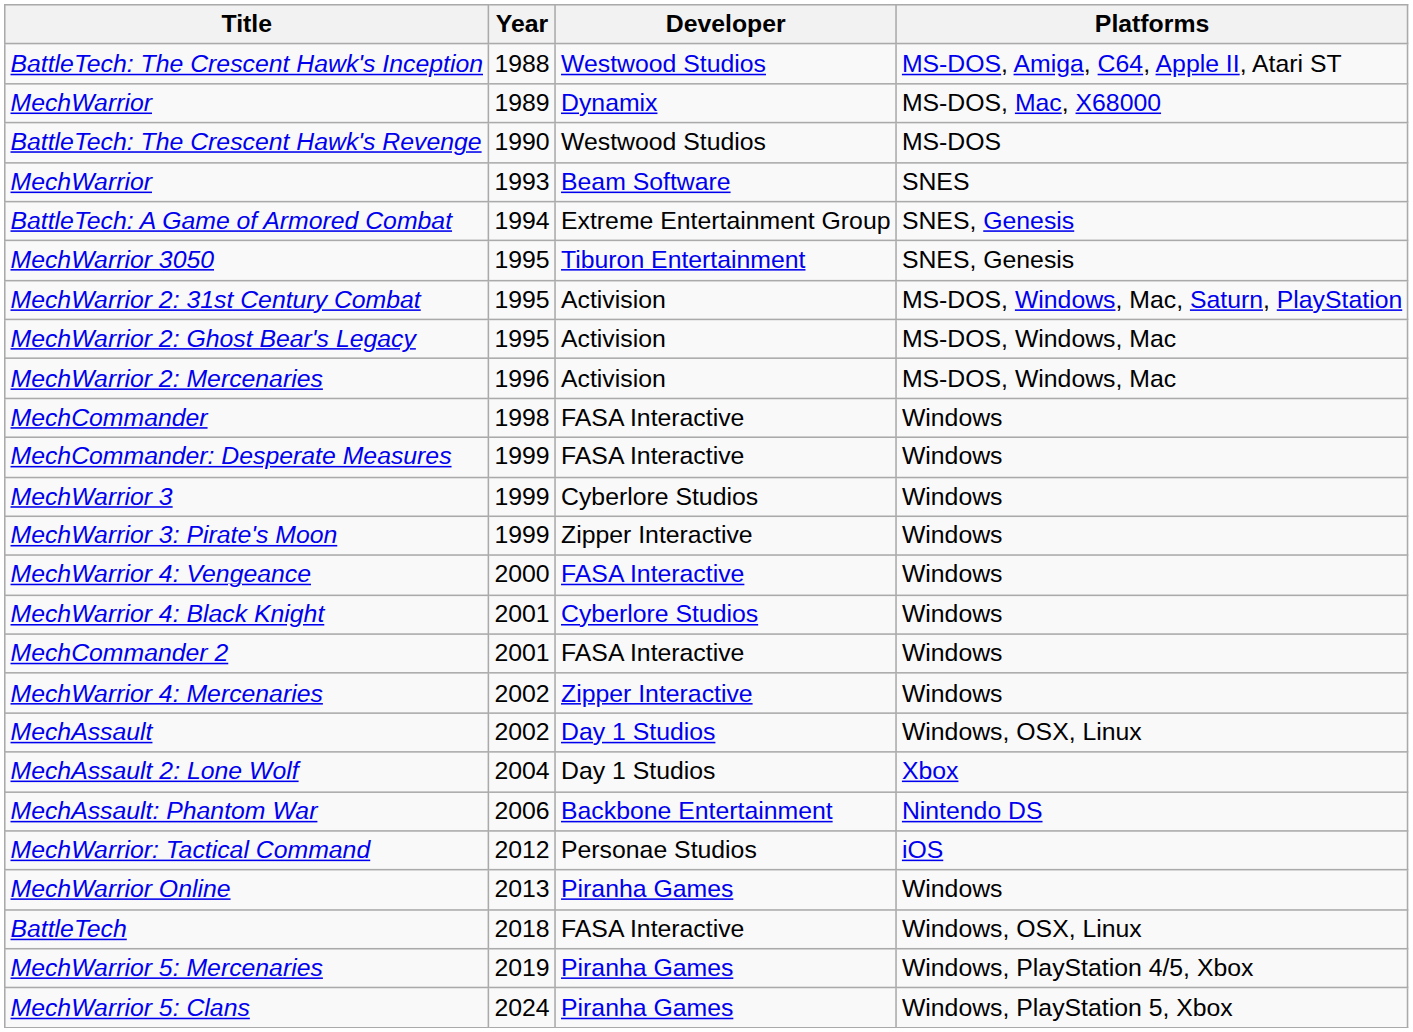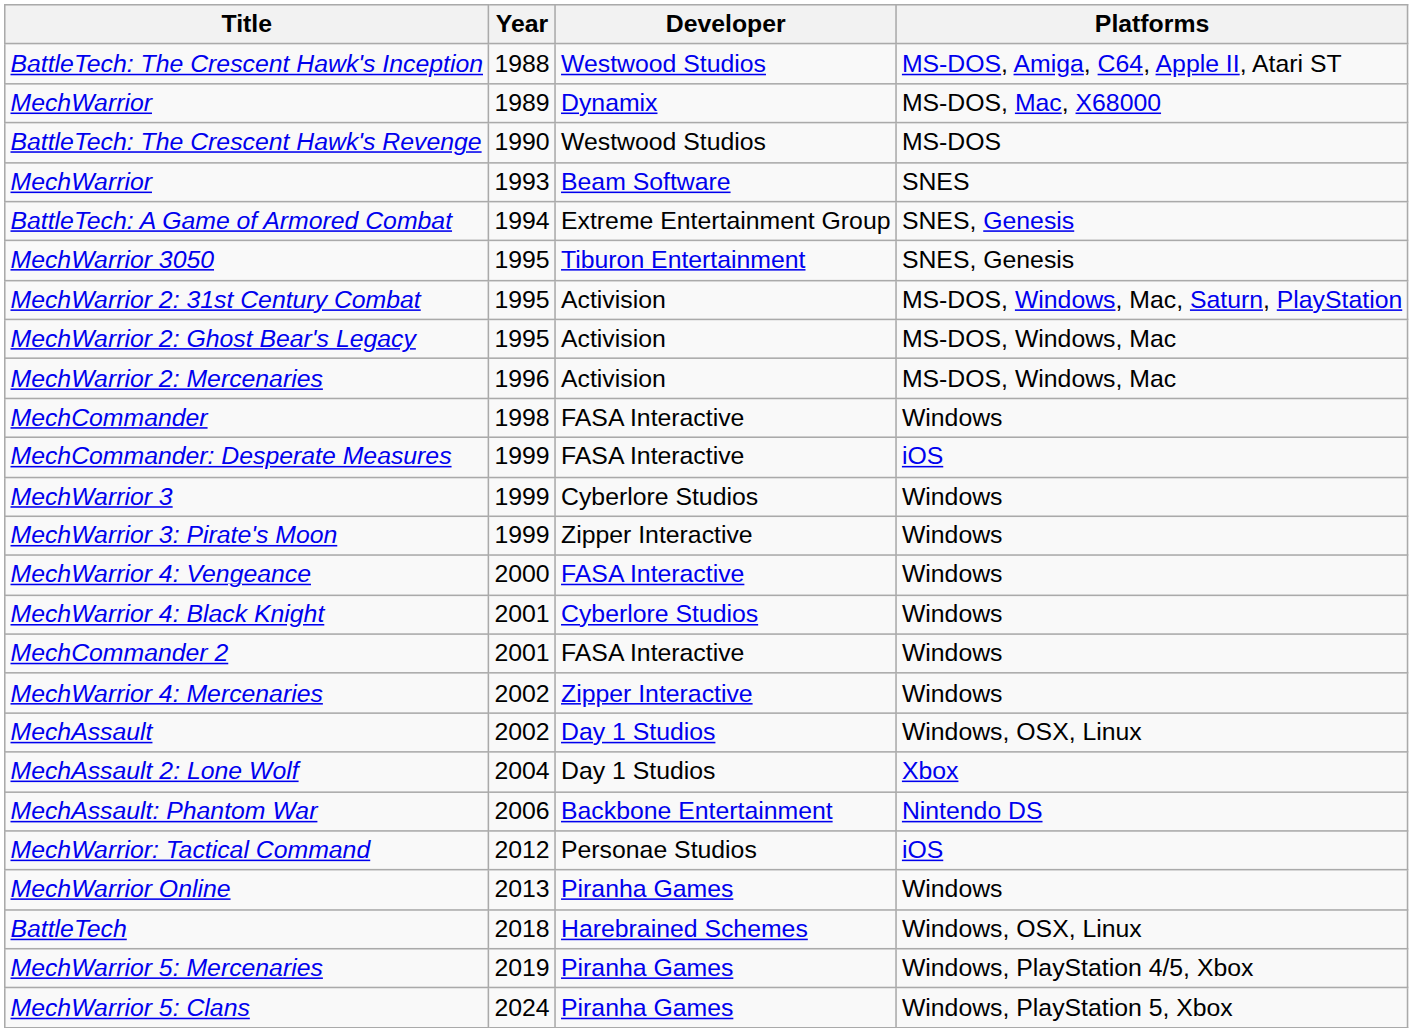 <table class="wikitable sortable">
 <tr>
 <th scope="col">Title</th>
 <th scope="col">Year</th>
 <th scope="col">Developer</th>
 <th scope="col">Platforms</th>
 </tr>
 <tr>
 <td><em><a href='#'>BattleTech: The Crescent Hawk's Inception</a></em></td>
 <td>1988</td>
 <td><a href='#'>Westwood Studios</a></td>
 <td><a href='#'>MS-DOS</a>, <a href='#'>Amiga</a>, <a href='#'>C64</a>, <a href='#'>Apple II</a>, Atari ST</td>
 </tr>
 <tr>
 <td><em><a href='#'>MechWarrior</a></em></td>
 <td>1989</td>
 <td><a href='#'>Dynamix</a></td>
 <td>MS-DOS, <a href='#'>Mac</a>, <a href='#'>X68000</a></td>
 </tr>
 <tr>
 <td><em><a href='#'>BattleTech: The Crescent Hawk's Revenge</a></em></td>
 <td>1990</td>
 <td>Westwood Studios</td>
 <td>MS-DOS</td>
 </tr>
 <tr>
 <td><em><a href='#'>MechWarrior</a></em></td>
 <td>1993</td>
 <td><a href='#'>Beam Software</a></td>
 <td>SNES</td>
 </tr>
 <tr>
 <td><em><a href='#'>BattleTech: A Game of Armored Combat</a></em></td>
 <td>1994</td>
 <td>Extreme Entertainment Group</td>
 <td>SNES, <a href='#'>Genesis</a></td>
 </tr>
 <tr>
 <td><em><a href='#'>MechWarrior 3050</a></em></td>
 <td>1995</td>
 <td><a href='#'>Tiburon Entertainment</a></td>
 <td>SNES, Genesis</td>
 </tr>
 <tr>
 <td><em><a href='#'>MechWarrior 2: 31st Century Combat</a></em></td>
 <td>1995</td>
 <td>Activision</td>
 <td>MS-DOS, <a href='#'>Windows</a>, Mac, <a href='#'>Saturn</a>, <a href='#'>PlayStation</a></td>
 </tr>
 <tr>
 <td><em><a href='#'>MechWarrior 2: Ghost Bear's Legacy</a></em></td>
 <td>1995</td>
 <td>Activision</td>
 <td>MS-DOS, Windows, Mac</td>
 </tr>
 <tr>
 <td><em><a href='#'>MechWarrior 2: Mercenaries</a></em></td>
 <td>1996</td>
 <td>Activision</td>
 <td>MS-DOS, Windows, Mac</td>
 </tr>
 <tr>
 <td><em><a href='#'>MechCommander</a></em></td>
 <td>1998</td>
 <td>FASA Interactive</td>
 <td>Windows</td>
 </tr>
 <tr>
 <td><em><a href='#'>MechCommander: Desperate Measures</a></em></td>
 <td>1999</td>
 <td>FASA Interactive</td>
-<td>Windows</td>
+<td><a href='#'>iOS</a></td>
 </tr>
 <tr>
 <td><em><a href='#'>MechWarrior 3</a></em></td>
 <td>1999</td>
 <td>Cyberlore Studios</td>
 <td>Windows</td>
 </tr>
 <tr>
 <td><em><a href='#'>MechWarrior 3: Pirate's Moon</a></em></td>
 <td>1999</td>
 <td>Zipper Interactive</td>
 <td>Windows</td>
 </tr>
 <tr>
 <td><em><a href='#'>MechWarrior 4: Vengeance</a></em></td>
 <td>2000</td>
 <td><a href='#'>FASA Interactive</a></td>
 <td>Windows</td>
 </tr>
 <tr>
 <td><em><a href='#'>MechWarrior 4: Black Knight</a></em></td>
 <td>2001</td>
 <td><a href='#'>Cyberlore Studios</a></td>
 <td>Windows</td>
 </tr>
 <tr>
 <td><em><a href='#'>MechCommander 2</a></em></td>
 <td>2001</td>
 <td>FASA Interactive</td>
 <td>Windows</td>
 </tr>
 <tr>
 <td><em><a href='#'>MechWarrior 4: Mercenaries</a></em></td>
 <td>2002</td>
 <td><a href='#'>Zipper Interactive</a></td>
 <td>Windows</td>
 </tr>
 <tr>
 <td><em><a href='#'>MechAssault</a></em></td>
 <td>2002</td>
 <td><a href='#'>Day 1 Studios</a></td>
 <td>Windows, OSX, Linux</td>
 </tr>
 <tr>
 <td><em><a href='#'>MechAssault 2: Lone Wolf</a></em></td>
 <td>2004</td>
 <td>Day 1 Studios</td>
 <td><a href='#'>Xbox</a></td>
 </tr>
 <tr>
 <td><em><a href='#'>MechAssault: Phantom War</a></em></td>
 <td>2006</td>
 <td><a href='#'>Backbone Entertainment</a></td>
 <td><a href='#'>Nintendo DS</a></td>
 </tr>
 <tr>
 <td><em><a href='#'>MechWarrior: Tactical Command</a></em></td>
 <td>2012</td>
 <td>Personae Studios</td>
 <td><a href='#'>iOS</a></td>
 </tr>
 <tr>
 <td><em><a href='#'>MechWarrior Online</a></em></td>
 <td>2013</td>
 <td><a href='#'>Piranha Games</a></td>
 <td>Windows</td>
 </tr>
 <tr>
 <td><em><a href='#'>BattleTech</a></em></td>
 <td data-sort-value="2018">2018</td>
-<td>FASA Interactive</td>
+<td><a href='#'>Harebrained Schemes</a></td>
 <td>Windows, OSX, Linux</td>
 </tr>
 <tr>
 <td><em><a href='#'>MechWarrior 5: Mercenaries</a></em></td>
 <td data-sort-value="2019">2019</td>
 <td><a href='#'>Piranha Games</a></td>
 <td>Windows, PlayStation 4/5, Xbox</td>
 </tr>
 <tr>
 <td><em><a href='#'>MechWarrior 5: Clans</a></em></td>
 <td data-sort-value="2024">2024</td>
 <td><a href='#'>Piranha Games</a></td>
 <td>Windows, PlayStation 5, Xbox</td>
 </tr>
 </table>
